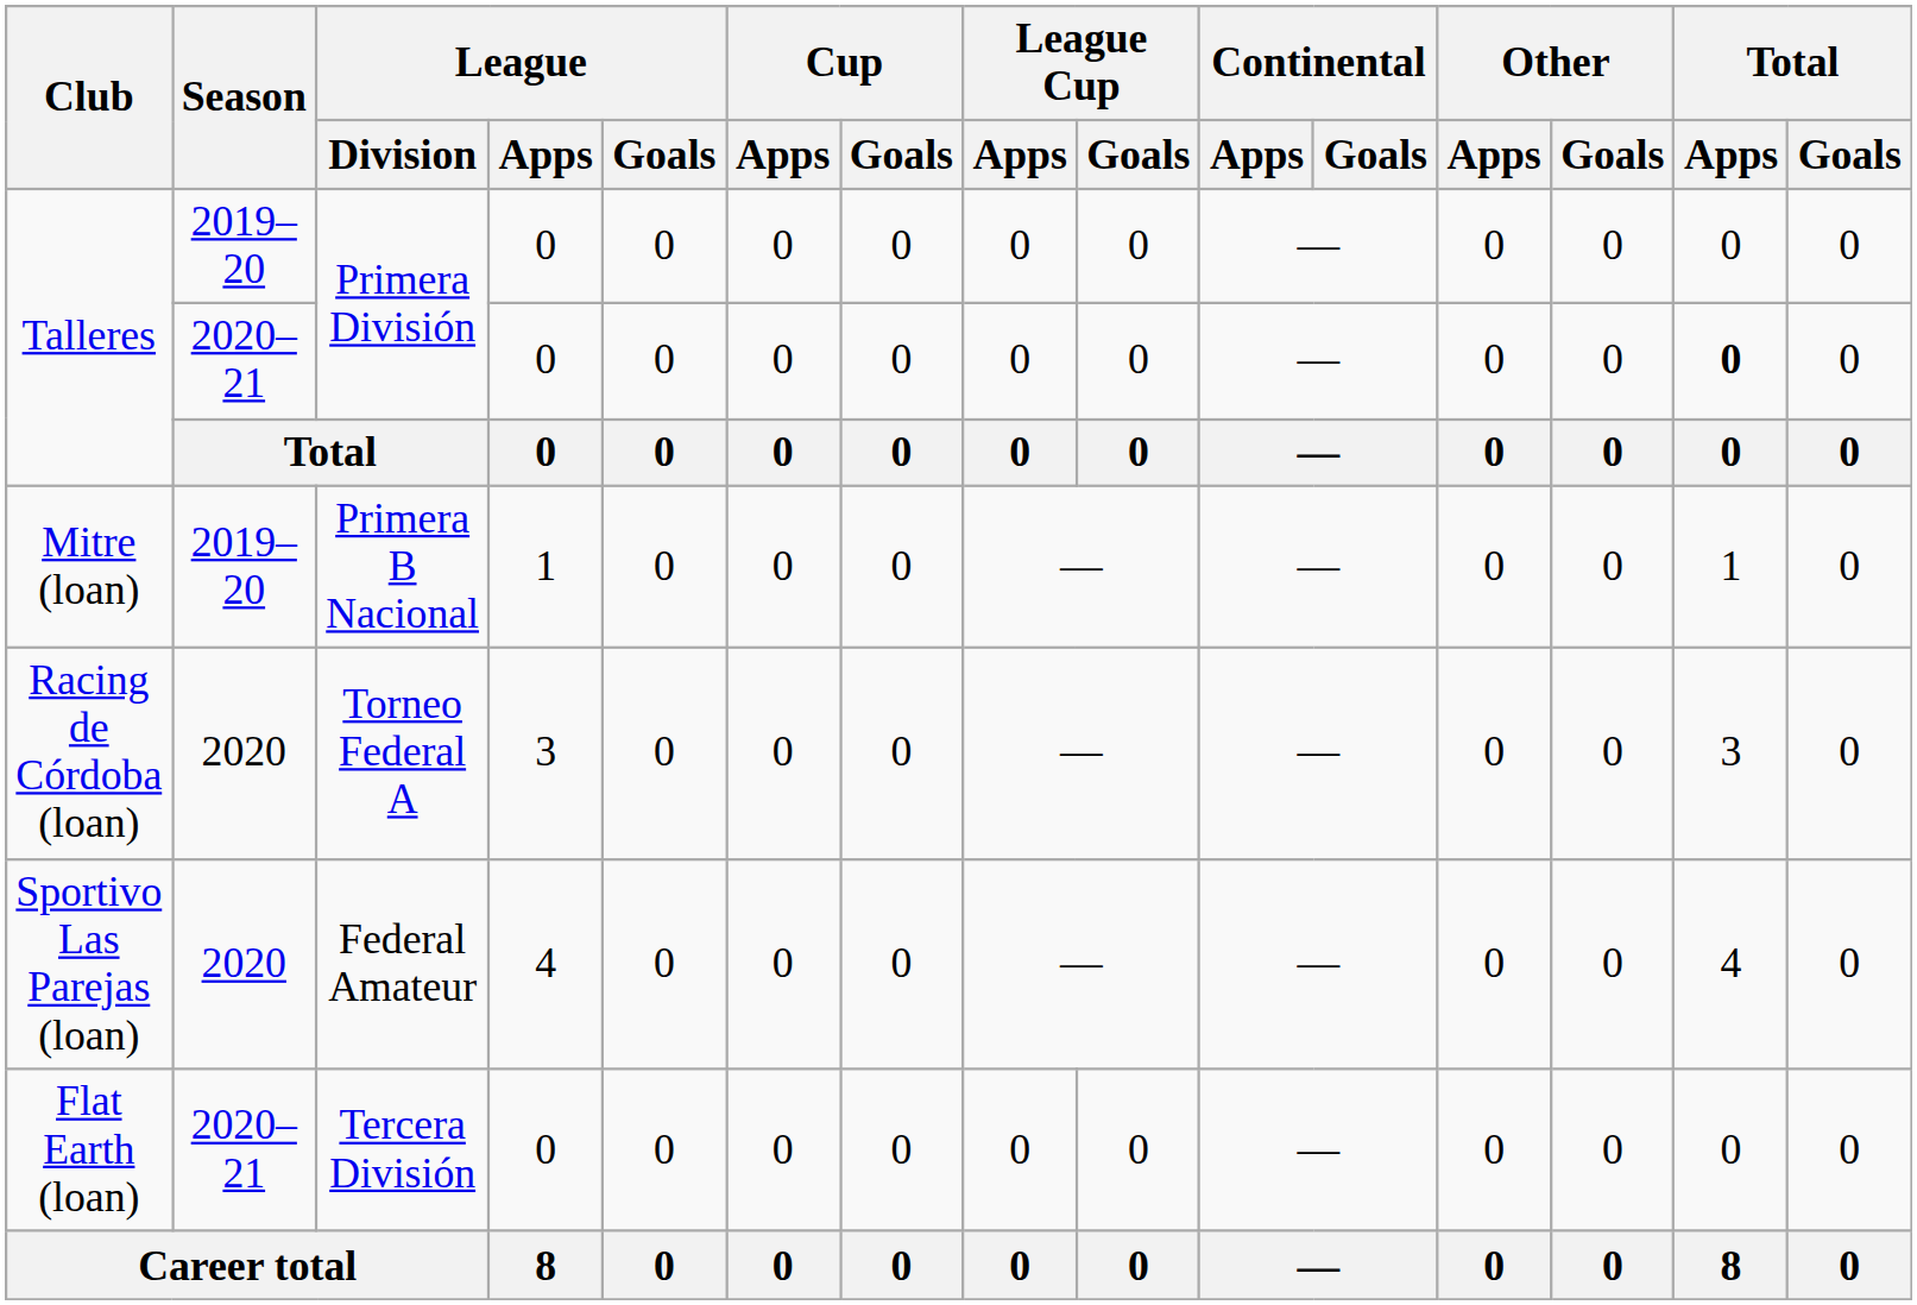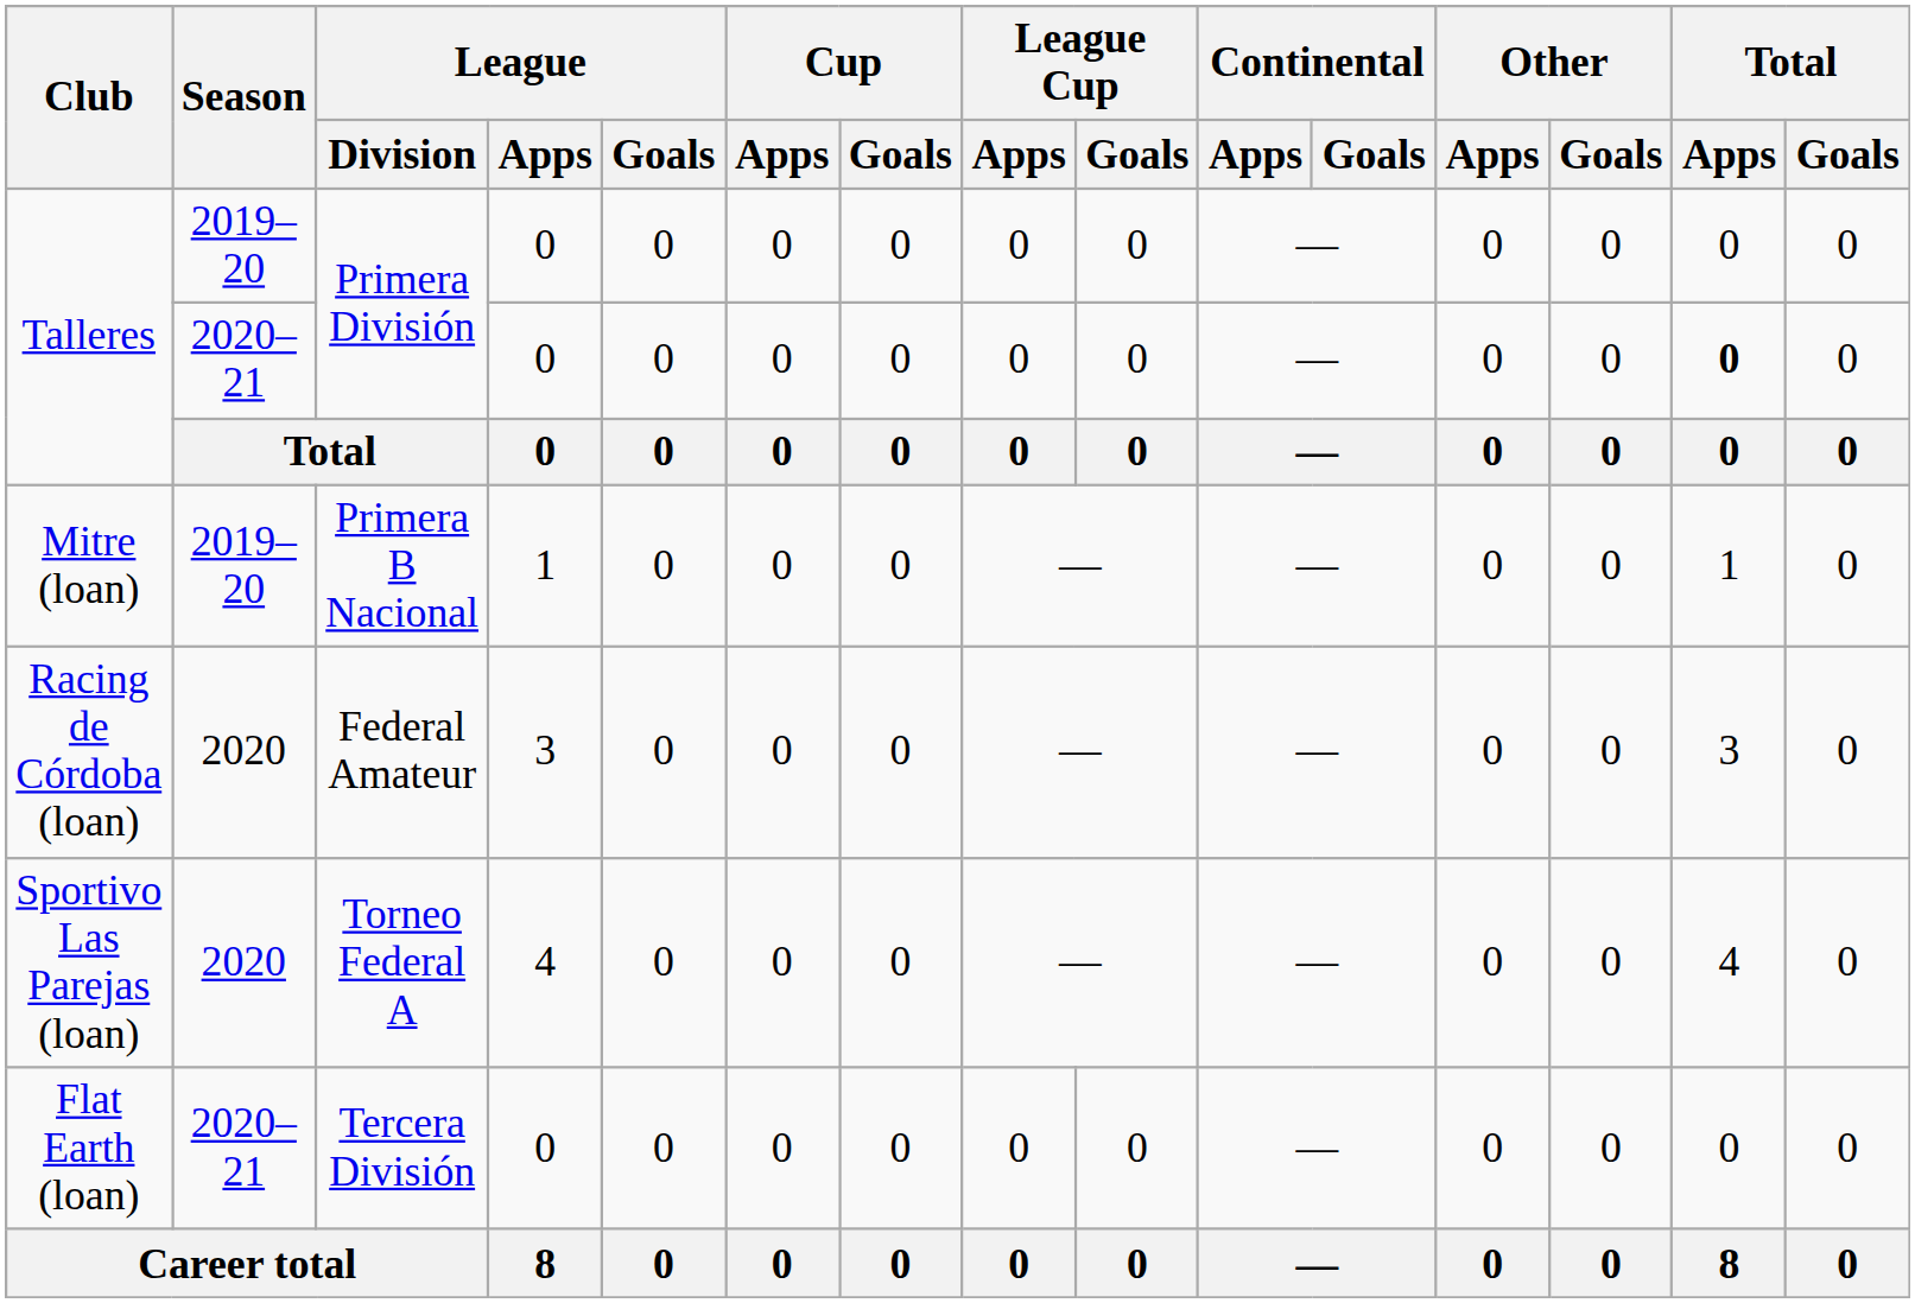 <table class="wikitable" style="text-align:center">
 <tr>
 <th rowspan="2">Club</th>
 <th rowspan="2">Season</th>
 <th colspan="3">League</th>
 <th colspan="2">Cup</th>
 <th colspan="2">League Cup</th>
 <th colspan="2">Continental</th>
 <th colspan="2">Other</th>
 <th colspan="2">Total</th>
 </tr>
 <tr>
 <th>Division</th>
 <th>Apps</th>
 <th>Goals</th>
 <th>Apps</th>
 <th>Goals</th>
 <th>Apps</th>
 <th>Goals</th>
 <th>Apps</th>
 <th>Goals</th>
 <th>Apps</th>
 <th>Goals</th>
 <th>Apps</th>
 <th>Goals</th>
 </tr>
 <tr>
 <td rowspan="3"><a href='#'>Talleres</a></td>
 <td><a href='#'>2019–20</a></td>
 <td rowspan="2"><a href='#'>Primera División</a></td>
 <td>0</td>
 <td>0</td>
 <td>0</td>
 <td>0</td>
 <td>0</td>
 <td>0</td>
 <td colspan="2">—</td>
 <td>0</td>
 <td>0</td>
 <td>0</td>
 <td>0</td>
 </tr>
 <tr>
 <td><a href='#'>2020–21</a></td>
 <td>0</td>
 <td>0</td>
 <td>0</td>
 <td>0</td>
 <td>0</td>
 <td>0</td>
 <td colspan="2">—</td>
 <td>0</td>
 <td>0</td>
 <td><strong>0</strong></td>
 <td>0</td>
 </tr>
 <tr>
 <th colspan="2">Total</th>
 <th>0</th>
 <th>0</th>
 <th>0</th>
 <th>0</th>
 <th>0</th>
 <th>0</th>
 <th colspan="2">—</th>
 <th>0</th>
 <th>0</th>
 <th>0</th>
 <th>0</th>
 </tr>
 <tr>
 <td rowspan="1"><a href='#'>Mitre</a> (loan)</td>
 <td><a href='#'>2019–20</a></td>
 <td rowspan="1"><a href='#'>Primera B Nacional</a></td>
 <td>1</td>
 <td>0</td>
 <td>0</td>
 <td>0</td>
 <td colspan="2">—</td>
 <td colspan="2">—</td>
 <td>0</td>
 <td>0</td>
 <td>1</td>
 <td>0</td>
 </tr>
 <tr>
 <td rowspan="1"><a href='#'>Racing de Córdoba</a> (loan)</td>
 <td>2020</td>
-<td rowspan="1"><a href='#'>Torneo Federal A</a></td>
+<td rowspan="1">Federal Amateur</td>
 <td>3</td>
 <td>0</td>
 <td>0</td>
 <td>0</td>
 <td colspan="2">—</td>
 <td colspan="2">—</td>
 <td>0</td>
 <td>0</td>
 <td>3</td>
 <td>0</td>
 </tr>
 <tr>
 <td rowspan="1"><a href='#'>Sportivo Las Parejas</a> (loan)</td>
 <td><a href='#'>2020</a></td>
-<td rowspan="1">Federal Amateur</td>
+<td rowspan="1"><a href='#'>Torneo Federal A</a></td>
 <td>4</td>
 <td>0</td>
 <td>0</td>
 <td>0</td>
 <td colspan="2">—</td>
 <td colspan="2">—</td>
 <td>0</td>
 <td>0</td>
 <td>4</td>
 <td>0</td>
 </tr>
 <tr>
 <td rowspan="1"><a href='#'>Flat Earth</a> (loan)</td>
 <td><a href='#'>2020–21</a></td>
 <td rowspan="1"><a href='#'>Tercera División</a></td>
 <td>0</td>
 <td>0</td>
 <td>0</td>
 <td>0</td>
 <td>0</td>
 <td>0</td>
 <td colspan="2">—</td>
 <td>0</td>
 <td>0</td>
 <td>0</td>
 <td>0</td>
 </tr>
 <tr>
 <th colspan="3">Career total</th>
 <th>8</th>
 <th>0</th>
 <th>0</th>
 <th>0</th>
 <th>0</th>
 <th>0</th>
 <th colspan="2">—</th>
 <th>0</th>
 <th>0</th>
 <th>8</th>
 <th>0</th>
 </tr>
 </table>
